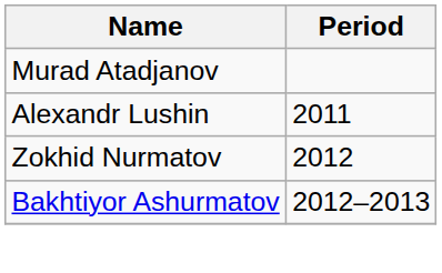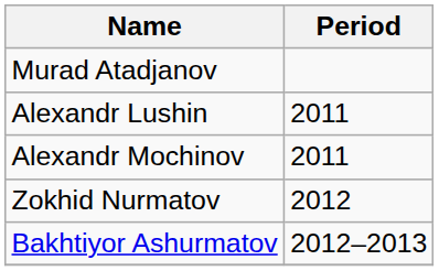 <table class="wikitable">
 <tr>
 <th>Name</th>
 <th>Period</th>
 </tr>
 <tr>
 <td> Murad Atadjanov</td>
 <td></td>
 </tr>
 <tr>
 <td> Alexandr Lushin</td>
 <td>2011</td>
 </tr>
 <tr>
+<td> Alexandr Mochinov</td>
+<td>2011</td>
+</tr>
+<tr>
 <td> Zokhid Nurmatov</td>
 <td>2012</td>
 </tr>
 <tr>
 <td> <a href='#'>Bakhtiyor Ashurmatov</a></td>
 <td>2012–2013</td>
 </tr>
 <tr>
 </tr>
 </table>
